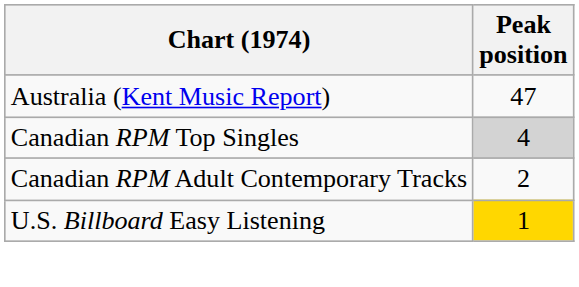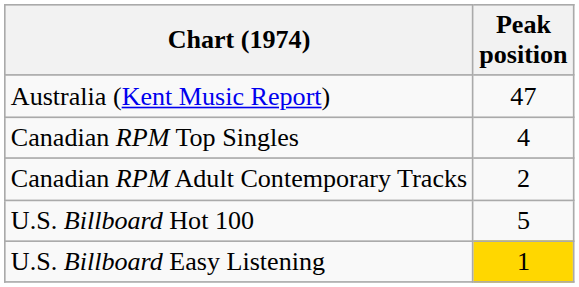 <table class="wikitable sortable">
 <tr>
 <th>Chart (1974)</th>
 <th>Peak<br>position</th>
 </tr>
 <tr>
 <td>Australia (<a href='#'>Kent Music Report</a>)</td>
 <td style="text-align:center;">47</td>
 </tr>
 <tr>
 <td>Canadian <em>RPM</em> Top Singles</td>
-<td style="background: lightgrey; text-align:center;">4</td>
+<td style="text-align:center;">4</td>
 </tr>
 <tr>
 <td>Canadian <em>RPM</em> Adult Contemporary Tracks</td>
 <td style="text-align:center;">2</td>
 </tr>
 <tr>
+<td>U.S. <em>Billboard</em> Hot 100</td>
+<td style="text-align:center;">5</td>
+</tr>
+<tr>
 <td>U.S. <em>Billboard</em> Easy Listening</td>
 <td style="background: gold; text-align:center;">1</td>
 </tr>
 </table>
